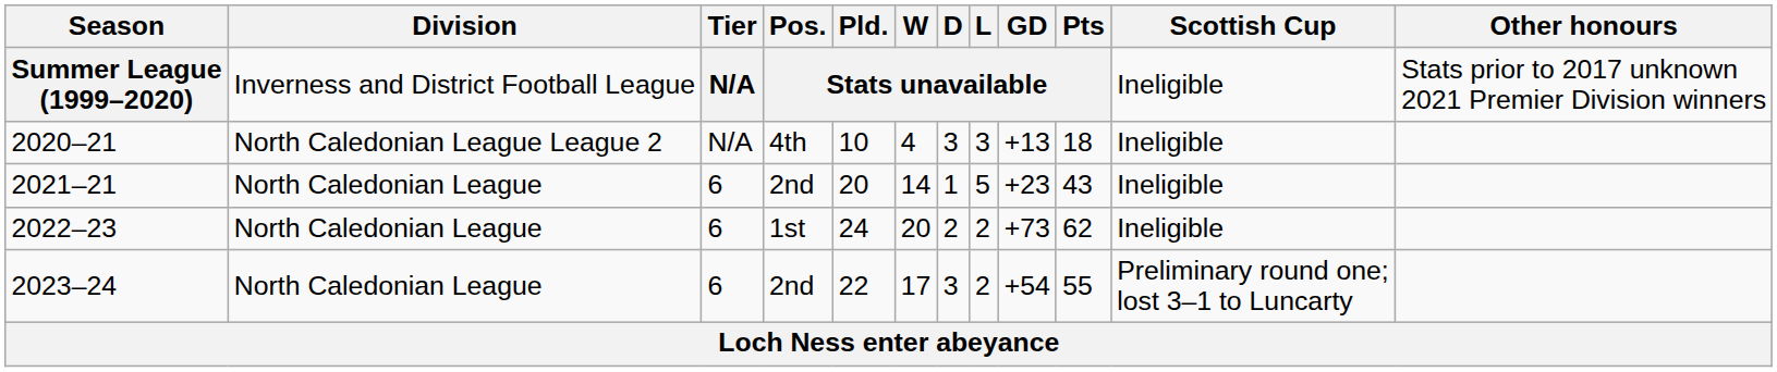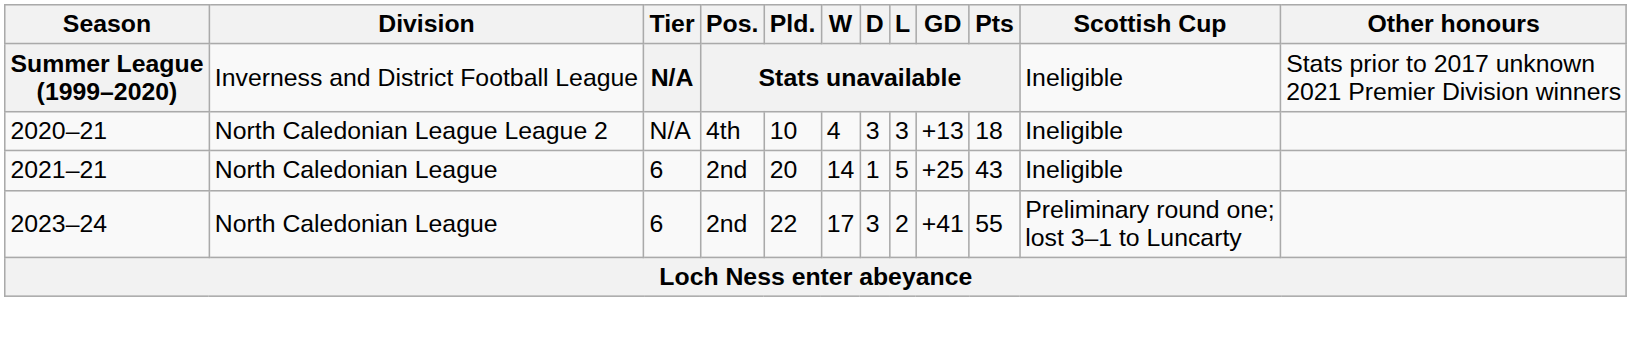 <table class="wikitable">
 <tr>
 <th>Season</th>
 <th>Division</th>
 <th>Tier</th>
 <th>Pos.</th>
 <th>Pld.</th>
 <th>W</th>
 <th>D</th>
 <th>L</th>
 <th>GD</th>
 <th>Pts</th>
 <th>Scottish Cup</th>
 <th>Other honours</th>
 </tr>
 <tr>
 <th>Summer League<br>(1999–2020)</th>
 <td>Inverness and District Football League</td>
 <th>N/A</th>
 <th colspan="7">Stats unavailable</th>
 <td>Ineligible</td>
 <td>Stats prior to 2017 unknown<br>2021 Premier Division winners</td>
 </tr>
 <tr>
 <td>2020–21</td>
 <td>North Caledonian League League 2</td>
 <td>N/A</td>
 <td>4th</td>
 <td>10</td>
 <td>4</td>
 <td>3</td>
 <td>3</td>
 <td>+13</td>
 <td>18</td>
 <td>Ineligible</td>
 <td></td>
 </tr>
 <tr>
 <td>2021–21</td>
 <td>North Caledonian League</td>
 <td>6</td>
 <td>2nd</td>
 <td>20</td>
 <td>14</td>
 <td>1</td>
 <td>5</td>
-<td>+23</td>
+<td>+25</td>
 <td>43</td>
-<td>Ineligible</td>
-<td></td>
-</tr>
-<tr>
-<td>2022–23</td>
-<td>North Caledonian League</td>
-<td>6</td>
-<td>1st</td>
-<td>24</td>
-<td>20</td>
-<td>2</td>
-<td>2</td>
-<td>+73</td>
-<td>62</td>
 <td>Ineligible</td>
 <td></td>
 </tr>
 <tr>
 <td>2023–24</td>
 <td>North Caledonian League</td>
 <td>6</td>
 <td>2nd</td>
 <td>22</td>
 <td>17</td>
 <td>3</td>
 <td>2</td>
-<td>+54</td>
+<td>+41</td>
 <td>55</td>
 <td>Preliminary round one;<br>lost 3–1 to Luncarty</td>
 <td></td>
 </tr>
 <tr>
 <th colspan="12">Loch Ness enter abeyance</th>
 </tr>
 </table>
